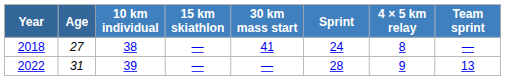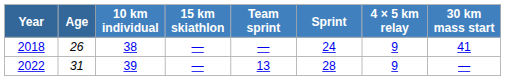 <table class="wikitable" style="font-size:95%; text-align:center; border:grey solid 1px; border-collapse:collapse; background:#ffffff;">
 <tr>
 <th style="background-color:#369; color:white; width:60px;"> Year </th>
 <th style="background-color:#369; color:white; width:40px;"> Age </th>
 <th style="background-color:#4180be; color:white; width:75px;"> 10 km <br> individual </th>
 <th style="background-color:#4180be; color:white; width:75px;"> 15 km <br> skiathlon </th>
-<th style="background-color:#4180be; color:white; width:75px;"> 30 km <br> mass start </th>
+<th style="background-color:#4180be; color:white; width:75px;"> Team <br> sprint </th>
 <th style="background-color:#4180be; color:white; width:75px;"> Sprint </th>
 <th style="background-color:#4180be; color:white; width:75px;"> 4 × 5 km <br> relay </th>
-<th style="background-color:#4180be; color:white; width:75px;"> Team <br> sprint </th>
+<th style="background-color:#4180be; color:white; width:75px;"> 30 km <br> mass start </th>
 </tr>
 <tr>
 <td><a href='#'>2018</a></td>
-<td><em>27</em></td>
+<td><em>26</em></td>
 <td><a href='#'>38</a></td>
 <td><a href='#'>—</a></td>
+<td><a href='#'>—</a></td>
+<td><a href='#'>24</a></td>
+<td><a href='#'>9</a></td>
 <td><a href='#'>41</a></td>
-<td><a href='#'>24</a></td>
-<td><a href='#'>8</a></td>
-<td><a href='#'>—</a></td>
 </tr>
 <tr>
 <td><a href='#'>2022</a></td>
 <td><em>31</em></td>
 <td><a href='#'>39</a></td>
 <td><a href='#'>—</a></td>
-<td><a href='#'>—</a></td>
+<td><a href='#'>13</a></td>
 <td><a href='#'>28</a></td>
 <td><a href='#'>9</a></td>
-<td><a href='#'>13</a></td>
+<td><a href='#'>—</a></td>
 </tr>
 </table>
